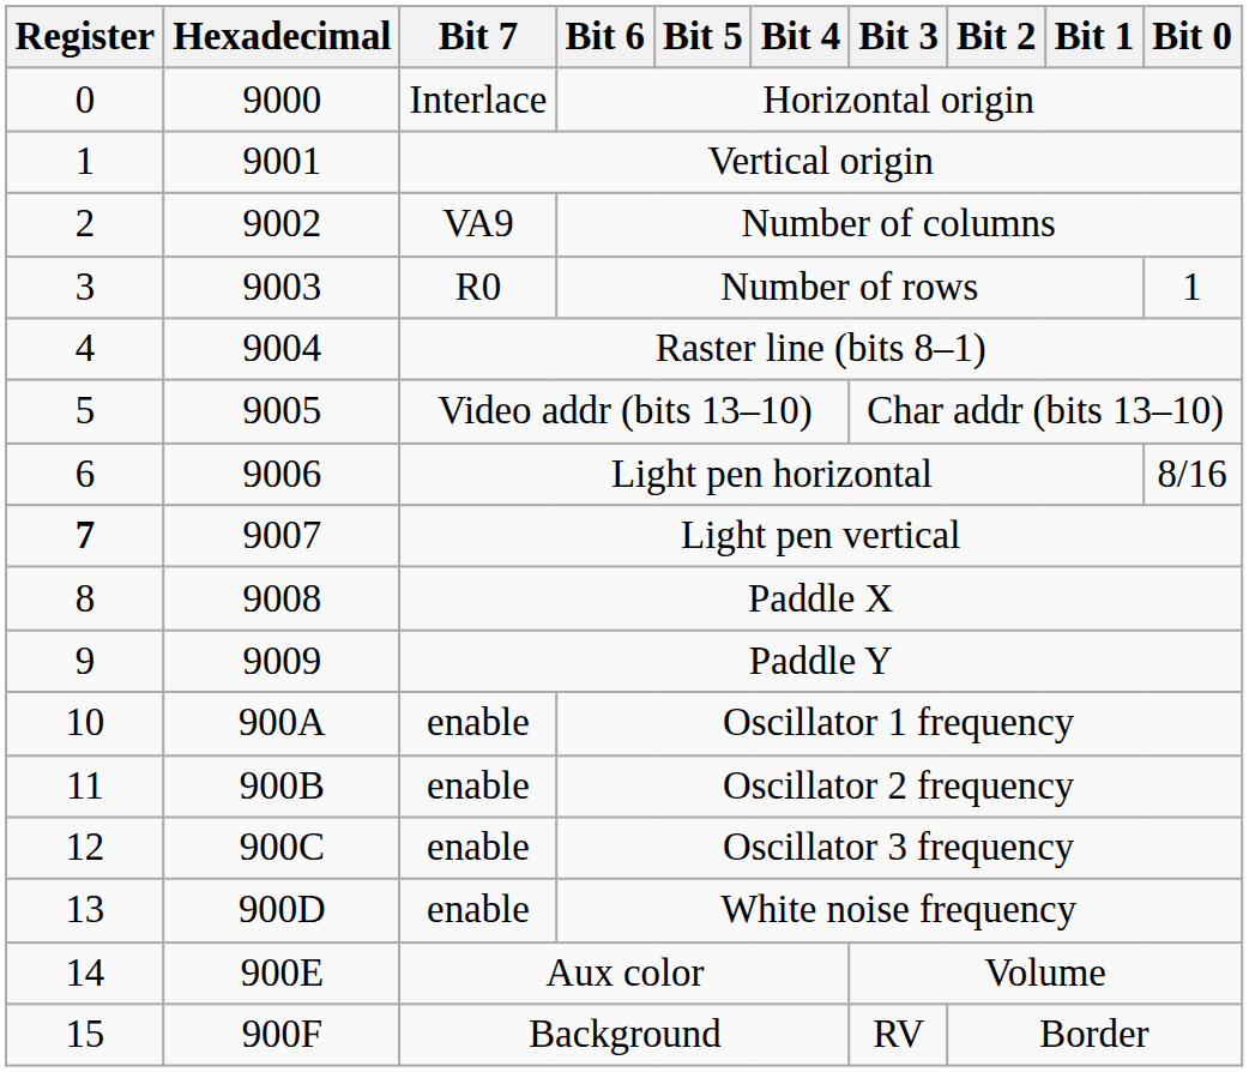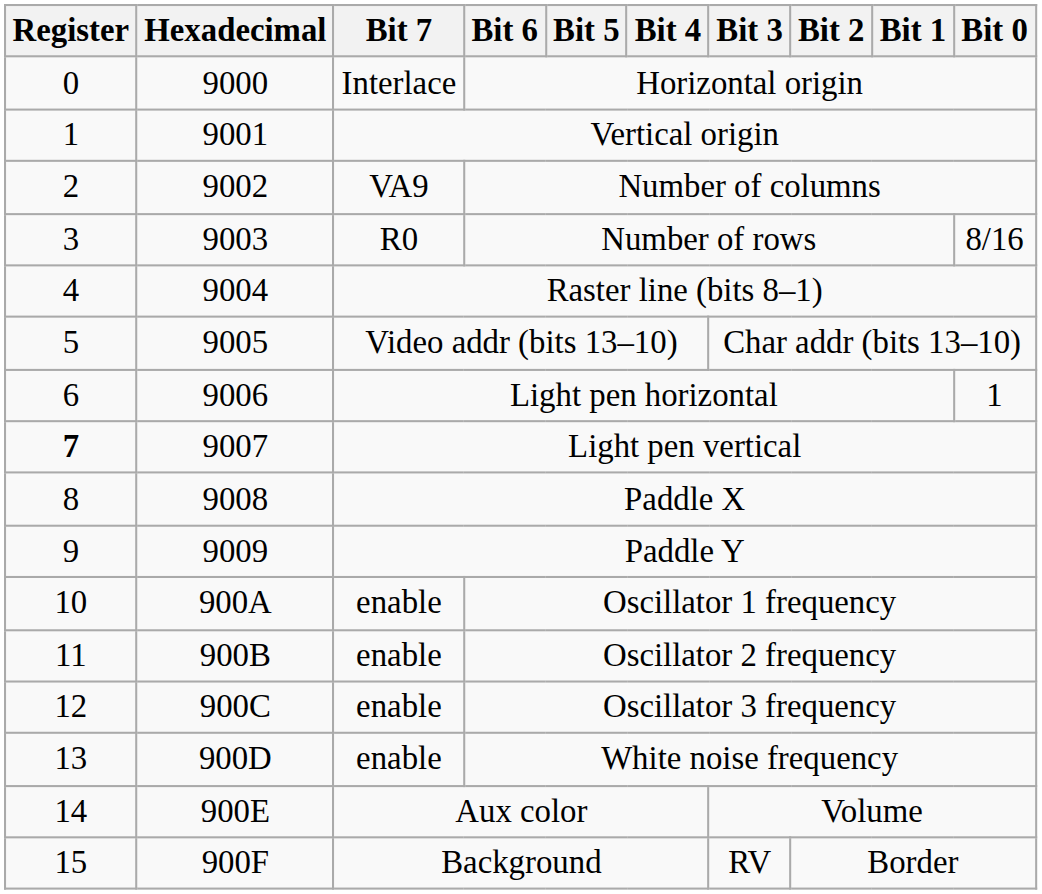 <table class="wikitable" style="text-align:center;">
 <tr>
 <th>Register</th>
 <th>Hexadecimal</th>
 <th>Bit 7</th>
 <th>Bit 6</th>
 <th>Bit 5</th>
 <th>Bit 4</th>
 <th>Bit 3</th>
 <th>Bit 2</th>
 <th>Bit 1</th>
 <th>Bit 0</th>
 </tr>
 <tr>
 <td>0</td>
 <td>9000</td>
 <td>Interlace</td>
 <td colspan="7">Horizontal origin</td>
 </tr>
 <tr>
 <td>1</td>
 <td>9001</td>
 <td colspan="8">Vertical origin</td>
 </tr>
 <tr>
 <td>2</td>
 <td>9002</td>
 <td>VA9</td>
 <td colspan="7">Number of columns</td>
 </tr>
 <tr>
 <td>3</td>
 <td>9003</td>
 <td>R0</td>
 <td colspan="6">Number of rows</td>
-<td colspan="1">1</td>
+<td>8/16</td>
 </tr>
 <tr>
 <td>4</td>
 <td>9004</td>
 <td colspan="8">Raster line (bits 8–1)</td>
 </tr>
 <tr>
 <td>5</td>
 <td>9005</td>
 <td colspan="4">Video addr (bits 13–10)</td>
 <td colspan="4">Char addr (bits 13–10)</td>
 </tr>
 <tr>
 <td>6</td>
 <td>9006</td>
 <td colspan="7">Light pen horizontal</td>
-<td>8/16</td>
+<td colspan="1">1</td>
 </tr>
 <tr>
 <td><strong>7</strong></td>
 <td>9007</td>
 <td colspan="8">Light pen vertical</td>
 </tr>
 <tr>
 <td>8</td>
 <td>9008</td>
 <td colspan="8">Paddle X</td>
 </tr>
 <tr>
 <td>9</td>
 <td>9009</td>
 <td colspan="8">Paddle Y</td>
 </tr>
 <tr>
 <td>10</td>
 <td>900A</td>
 <td>enable</td>
 <td colspan="7">Oscillator 1 frequency</td>
 </tr>
 <tr>
 <td>11</td>
 <td>900B</td>
 <td>enable</td>
 <td colspan="7">Oscillator 2 frequency</td>
 </tr>
 <tr>
 <td>12</td>
 <td>900C</td>
 <td>enable</td>
 <td colspan="7">Oscillator 3 frequency</td>
 </tr>
 <tr>
 <td>13</td>
 <td>900D</td>
 <td>enable</td>
 <td colspan="7">White noise frequency</td>
 </tr>
 <tr>
 <td>14</td>
 <td>900E</td>
 <td colspan="4">Aux color</td>
 <td colspan="4">Volume</td>
 </tr>
 <tr>
 <td>15</td>
 <td>900F</td>
 <td colspan="4">Background</td>
 <td>RV</td>
 <td colspan="3">Border</td>
 </tr>
 </table>
